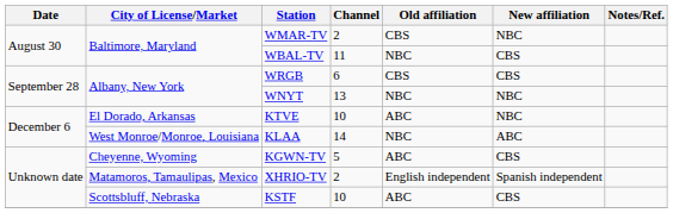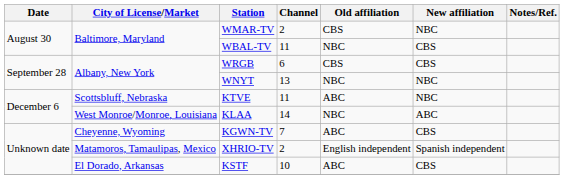 <table class="wikitable sortable">
 <tr>
 <th>Date</th>
 <th><a href='#'>City of License</a>/<a href='#'>Market</a></th>
 <th><a href='#'>Station</a></th>
 <th>Channel</th>
 <th>Old affiliation</th>
 <th>New affiliation</th>
 <th>Notes/Ref.</th>
 </tr>
 <tr>
 <td rowspan=2>August 30</td>
 <td rowspan=2><a href='#'>Baltimore, Maryland</a></td>
 <td><a href='#'>WMAR-TV</a></td>
 <td>2</td>
 <td>CBS</td>
 <td>NBC</td>
 <td></td>
 </tr>
 <tr>
 <td><a href='#'>WBAL-TV</a></td>
 <td>11</td>
 <td>NBC</td>
 <td>CBS</td>
 <td></td>
 </tr>
 <tr>
 <td rowspan=2>September 28</td>
 <td rowspan=2><a href='#'>Albany, New York</a></td>
 <td><a href='#'>WRGB</a></td>
 <td>6</td>
 <td>CBS</td>
 <td>CBS</td>
 <td></td>
 </tr>
 <tr>
 <td><a href='#'>WNYT</a></td>
 <td>13</td>
 <td>NBC</td>
 <td>NBC</td>
 <td></td>
 </tr>
 <tr>
 <td rowspan=2>December 6</td>
-<td><a href='#'>El Dorado, Arkansas</a> <br> </td>
+<td><a href='#'>Scottsbluff, Nebraska</a></td>
 <td><a href='#'>KTVE</a></td>
-<td>10</td>
+<td>11</td>
 <td>ABC</td>
 <td>NBC</td>
 <td></td>
 </tr>
 <tr>
 <td><a href='#'>West Monroe</a>/<a href='#'>Monroe, Louisiana</a> <br> </td>
 <td><a href='#'>KLAA</a></td>
 <td>14</td>
 <td>NBC</td>
 <td>ABC</td>
 <td></td>
 </tr>
 <tr>
 <td rowspan=3>Unknown date</td>
 <td><a href='#'>Cheyenne, Wyoming</a></td>
 <td><a href='#'>KGWN-TV</a></td>
-<td>5</td>
+<td>7</td>
 <td>ABC</td>
 <td>CBS</td>
 <td></td>
 </tr>
 <tr>
 <td><a href='#'>Matamoros, Tamaulipas</a>, <a href='#'>Mexico</a> <br> </td>
 <td><a href='#'>XHRIO-TV</a></td>
 <td>2</td>
 <td>English independent</td>
 <td>Spanish independent</td>
 <td></td>
 </tr>
 <tr>
-<td><a href='#'>Scottsbluff, Nebraska</a></td>
+<td><a href='#'>El Dorado, Arkansas</a> <br> </td>
 <td><a href='#'>KSTF</a></td>
 <td>10</td>
 <td>ABC</td>
 <td>CBS</td>
 <td></td>
 </tr>
 <tr>
 </tr>
 </table>
